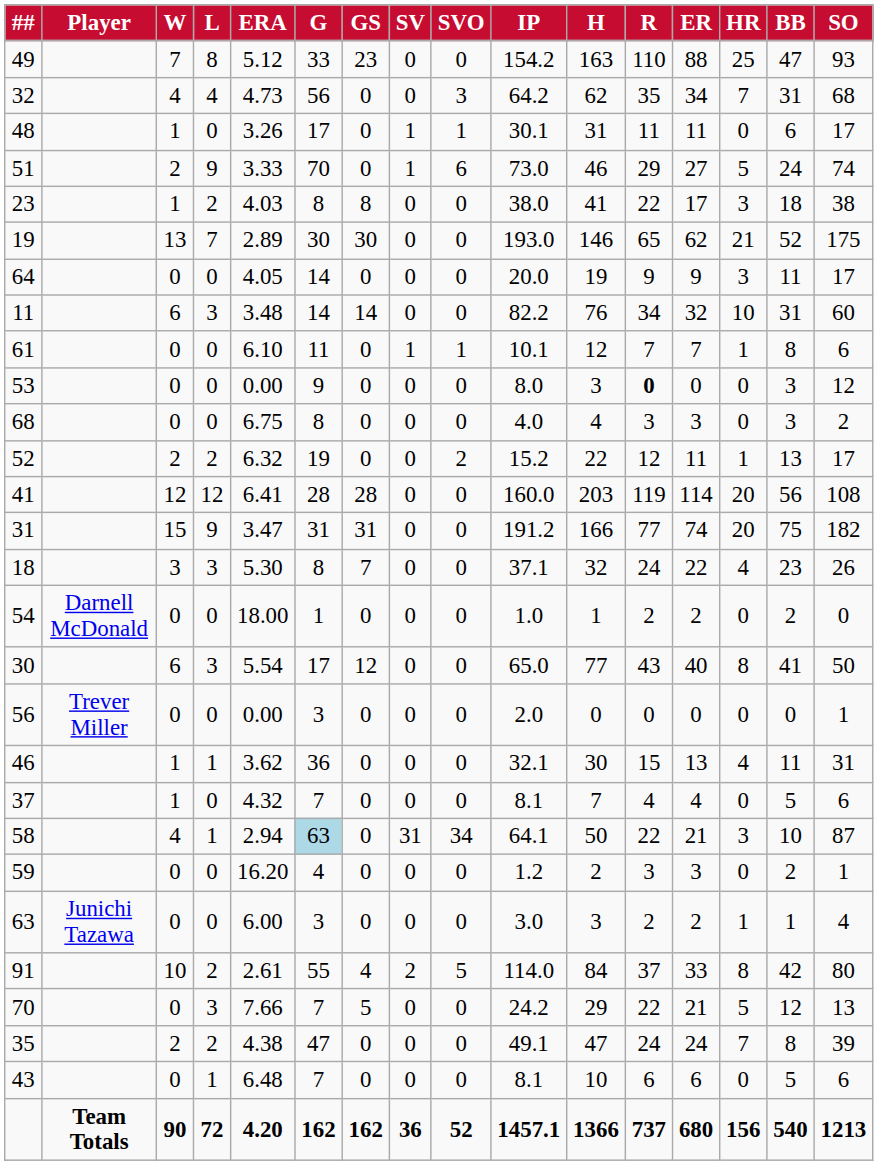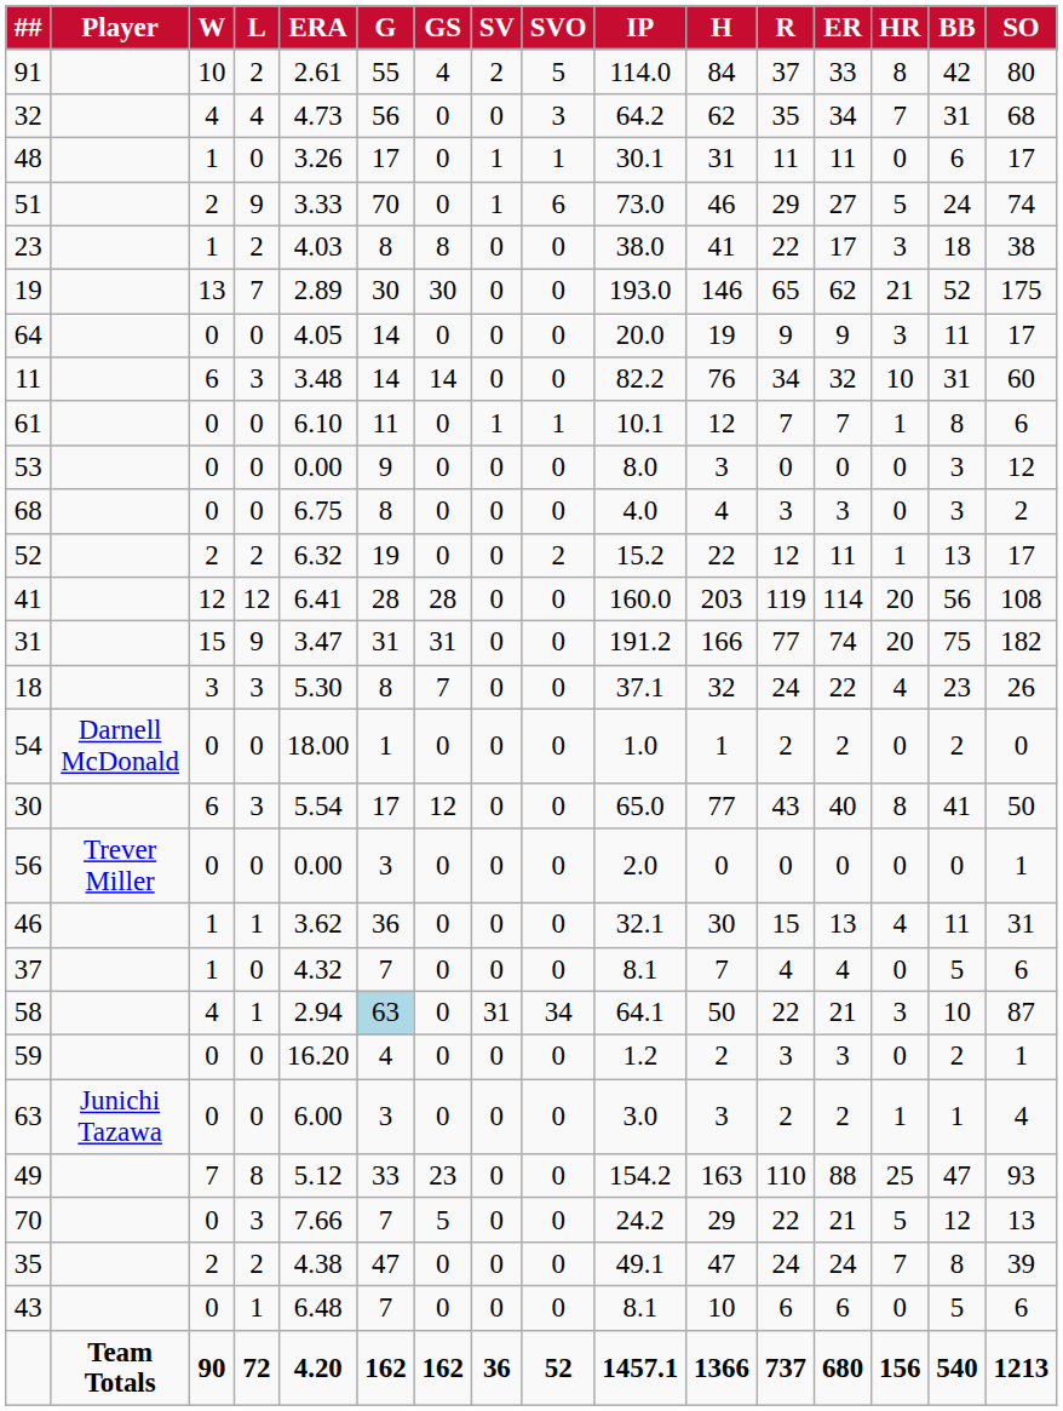 <table class="wikitable sortable">
 <tr>
 <th style="background:#c60c30; width:4%;color:white;">##</th>
 <th style="background:#c60c30; width:11%;color:white;">Player</th>
 <th style="background:#c60c30; width:4%;color:white;">W</th>
 <th style="background:#c60c30; width:4%;color:white;">L</th>
 <th style="background:#c60c30; width:4%;color:white;">ERA</th>
 <th style="background:#c60c30; width:4%;color:white;">G</th>
 <th style="background:#c60c30; width:4%;color:white;">GS</th>
 <th style="background:#c60c30; width:4%;color:white;">SV</th>
 <th style="background:#c60c30; width:4%;color:white;">SVO</th>
 <th style="background:#c60c30; width:4%;color:white;">IP</th>
 <th style="background:#c60c30; width:4%;color:white;">H</th>
 <th style="background:#c60c30; width:4%;color:white;">R</th>
 <th style="background:#c60c30; width:4%;color:white;">ER</th>
 <th style="background:#c60c30; width:4%;color:white;">HR</th>
 <th style="background:#c60c30; width:4%;color:white;">BB</th>
 <th style="background:#c60c30; width:4%;color:white;">SO</th>
 </tr>
 <tr style="text-align:center;">
 </tr>
-<tr align=center>
-<td>49</td>
+<tr style="text-align:center;">
+<td>91</td>
 <td></td>
-<td>7</td>
+<td>10</td>
+<td>2</td>
+<td>2.61</td>
+<td>55</td>
+<td>4</td>
+<td>2</td>
+<td>5</td>
+<td>114.0</td>
+<td>84</td>
+<td>37</td>
+<td>33</td>
 <td>8</td>
-<td>5.12</td>
-<td>33</td>
-<td>23</td>
-<td>0</td>
-<td>0</td>
-<td>154.2</td>
-<td>163</td>
-<td>110</td>
-<td>88</td>
-<td>25</td>
-<td>47</td>
-<td>93</td>
+<td>42</td>
+<td>80</td>
 </tr>
 <tr style="text-align:center;">
 <td>32</td>
 <td></td>
 <td>4</td>
 <td>4</td>
 <td>4.73</td>
 <td>56</td>
 <td>0</td>
 <td>0</td>
 <td>3</td>
 <td>64.2</td>
 <td>62</td>
 <td>35</td>
 <td>34</td>
 <td>7</td>
 <td>31</td>
 <td>68</td>
 </tr>
 <tr style="text-align:center;">
 <td>48</td>
 <td></td>
 <td>1</td>
 <td>0</td>
 <td>3.26</td>
 <td>17</td>
 <td>0</td>
 <td>1</td>
 <td>1</td>
 <td>30.1</td>
 <td>31</td>
 <td>11</td>
 <td>11</td>
 <td>0</td>
 <td>6</td>
 <td>17</td>
 </tr>
 <tr style="text-align:center;">
 <td>51</td>
 <td></td>
 <td>2</td>
 <td>9</td>
 <td>3.33</td>
 <td>70</td>
 <td>0</td>
 <td>1</td>
 <td>6</td>
 <td>73.0</td>
 <td>46</td>
 <td>29</td>
 <td>27</td>
 <td>5</td>
 <td>24</td>
 <td>74</td>
 </tr>
 <tr style="text-align:center;">
 <td>23</td>
 <td></td>
 <td>1</td>
 <td>2</td>
 <td>4.03</td>
 <td>8</td>
 <td>8</td>
 <td>0</td>
 <td>0</td>
 <td>38.0</td>
 <td>41</td>
 <td>22</td>
 <td>17</td>
 <td>3</td>
 <td>18</td>
 <td>38</td>
 </tr>
 <tr style="text-align:center;">
 <td>19</td>
 <td></td>
 <td>13</td>
 <td>7</td>
 <td>2.89</td>
 <td>30</td>
 <td>30</td>
 <td>0</td>
 <td>0</td>
 <td>193.0</td>
 <td>146</td>
 <td>65</td>
 <td>62</td>
 <td>21</td>
 <td>52</td>
 <td>175</td>
 </tr>
 <tr style="text-align:center;">
 <td>64</td>
 <td></td>
 <td>0</td>
 <td>0</td>
 <td>4.05</td>
 <td>14</td>
 <td>0</td>
 <td>0</td>
 <td>0</td>
 <td>20.0</td>
 <td>19</td>
 <td>9</td>
 <td>9</td>
 <td>3</td>
 <td>11</td>
 <td>17</td>
 </tr>
 <tr style="text-align:center;">
 <td>11</td>
 <td></td>
 <td>6</td>
 <td>3</td>
 <td>3.48</td>
 <td>14</td>
 <td>14</td>
 <td>0</td>
 <td>0</td>
 <td>82.2</td>
 <td>76</td>
 <td>34</td>
 <td>32</td>
 <td>10</td>
 <td>31</td>
 <td>60</td>
 </tr>
 <tr style="text-align:center;">
 <td>61</td>
 <td></td>
 <td>0</td>
 <td>0</td>
 <td>6.10</td>
 <td>11</td>
 <td>0</td>
 <td>1</td>
 <td>1</td>
 <td>10.1</td>
 <td>12</td>
 <td>7</td>
 <td>7</td>
 <td>1</td>
 <td>8</td>
 <td>6</td>
 </tr>
 <tr style="text-align:center;">
 <td>53</td>
 <td></td>
 <td>0</td>
 <td>0</td>
 <td>0.00</td>
 <td>9</td>
 <td>0</td>
 <td>0</td>
 <td>0</td>
 <td>8.0</td>
 <td>3</td>
-<td><strong>0</strong></td>
+<td>0</td>
 <td>0</td>
 <td>0</td>
 <td>3</td>
 <td>12</td>
 </tr>
 <tr style="text-align:center;">
 <td>68</td>
 <td></td>
 <td>0</td>
 <td>0</td>
 <td>6.75</td>
 <td>8</td>
 <td>0</td>
 <td>0</td>
 <td>0</td>
 <td>4.0</td>
 <td>4</td>
 <td>3</td>
 <td>3</td>
 <td>0</td>
 <td>3</td>
 <td>2</td>
 </tr>
 <tr style="text-align:center;">
 <td>52</td>
 <td></td>
 <td>2</td>
 <td>2</td>
 <td>6.32</td>
 <td>19</td>
 <td>0</td>
 <td>0</td>
 <td>2</td>
 <td>15.2</td>
 <td>22</td>
 <td>12</td>
 <td>11</td>
 <td>1</td>
 <td>13</td>
 <td>17</td>
 </tr>
 <tr style="text-align:center;">
 <td>41</td>
 <td></td>
 <td>12</td>
 <td>12</td>
 <td>6.41</td>
 <td>28</td>
 <td>28</td>
 <td>0</td>
 <td>0</td>
 <td>160.0</td>
 <td>203</td>
 <td>119</td>
 <td>114</td>
 <td>20</td>
 <td>56</td>
 <td>108</td>
 </tr>
 <tr style="text-align:center;">
 <td>31</td>
 <td></td>
 <td>15</td>
 <td>9</td>
 <td>3.47</td>
 <td>31</td>
 <td>31</td>
 <td>0</td>
 <td>0</td>
 <td>191.2</td>
 <td>166</td>
 <td>77</td>
 <td>74</td>
 <td>20</td>
 <td>75</td>
 <td>182</td>
 </tr>
 <tr style="text-align:center;">
 <td>18</td>
 <td></td>
 <td>3</td>
 <td>3</td>
 <td>5.30</td>
 <td>8</td>
 <td>7</td>
 <td>0</td>
 <td>0</td>
 <td>37.1</td>
 <td>32</td>
 <td>24</td>
 <td>22</td>
 <td>4</td>
 <td>23</td>
 <td>26</td>
 </tr>
 <tr style="text-align:center;">
 <td>54</td>
 <td><a href='#'>Darnell McDonald</a></td>
 <td>0</td>
 <td>0</td>
 <td>18.00</td>
 <td>1</td>
 <td>0</td>
 <td>0</td>
 <td>0</td>
 <td>1.0</td>
 <td>1</td>
 <td>2</td>
 <td>2</td>
 <td>0</td>
 <td>2</td>
 <td>0</td>
 </tr>
 <tr align=center>
 <td>30</td>
 <td></td>
 <td>6</td>
 <td>3</td>
 <td>5.54</td>
 <td>17</td>
 <td>12</td>
 <td>0</td>
 <td>0</td>
 <td>65.0</td>
 <td>77</td>
 <td>43</td>
 <td>40</td>
 <td>8</td>
 <td>41</td>
 <td>50</td>
 </tr>
 <tr style="text-align:center;">
 <td>56</td>
 <td><a href='#'>Trever Miller</a></td>
 <td>0</td>
 <td>0</td>
 <td>0.00</td>
 <td>3</td>
 <td>0</td>
 <td>0</td>
 <td>0</td>
 <td>2.0</td>
 <td>0</td>
 <td>0</td>
 <td>0</td>
 <td>0</td>
 <td>0</td>
 <td>1</td>
 </tr>
 <tr align=center>
 <td>46</td>
 <td></td>
 <td>1</td>
 <td>1</td>
 <td>3.62</td>
 <td>36</td>
 <td>0</td>
 <td>0</td>
 <td>0</td>
 <td>32.1</td>
 <td>30</td>
 <td>15</td>
 <td>13</td>
 <td>4</td>
 <td>11</td>
 <td>31</td>
 </tr>
 <tr style="text-align:center;">
 <td>37</td>
 <td></td>
 <td>1</td>
 <td>0</td>
 <td>4.32</td>
 <td>7</td>
 <td>0</td>
 <td>0</td>
 <td>0</td>
 <td>8.1</td>
 <td>7</td>
 <td>4</td>
 <td>4</td>
 <td>0</td>
 <td>5</td>
 <td>6</td>
 </tr>
 <tr style="text-align:center;">
 <td>58</td>
 <td></td>
 <td>4</td>
 <td>1</td>
 <td>2.94</td>
 <td style="background: lightblue;">63</td>
 <td>0</td>
 <td>31</td>
 <td>34</td>
 <td>64.1</td>
 <td>50</td>
 <td>22</td>
 <td>21</td>
 <td>3</td>
 <td>10</td>
 <td>87</td>
 </tr>
 <tr style="text-align:center;">
 <td>59</td>
 <td></td>
 <td>0</td>
 <td>0</td>
 <td>16.20</td>
 <td>4</td>
 <td>0</td>
 <td>0</td>
 <td>0</td>
 <td>1.2</td>
 <td>2</td>
 <td>3</td>
 <td>3</td>
 <td>0</td>
 <td>2</td>
 <td>1</td>
 </tr>
 <tr style="text-align:center;">
 <td>63</td>
 <td><a href='#'>Junichi Tazawa</a></td>
 <td>0</td>
 <td>0</td>
 <td>6.00</td>
 <td>3</td>
 <td>0</td>
 <td>0</td>
 <td>0</td>
 <td>3.0</td>
 <td>3</td>
 <td>2</td>
 <td>2</td>
 <td>1</td>
 <td>1</td>
 <td>4</td>
 </tr>
-<tr style="text-align:center;">
-<td>91</td>
+<tr align=center>
+<td>49</td>
 <td></td>
-<td>10</td>
-<td>2</td>
-<td>2.61</td>
-<td>55</td>
-<td>4</td>
-<td>2</td>
-<td>5</td>
-<td>114.0</td>
-<td>84</td>
-<td>37</td>
+<td>7</td>
+<td>8</td>
+<td>5.12</td>
 <td>33</td>
-<td>8</td>
-<td>42</td>
-<td>80</td>
+<td>23</td>
+<td>0</td>
+<td>0</td>
+<td>154.2</td>
+<td>163</td>
+<td>110</td>
+<td>88</td>
+<td>25</td>
+<td>47</td>
+<td>93</td>
 </tr>
 <tr style="text-align:center;">
 <td>70</td>
 <td></td>
 <td>0</td>
 <td>3</td>
 <td>7.66</td>
 <td>7</td>
 <td>5</td>
 <td>0</td>
 <td>0</td>
 <td>24.2</td>
 <td>29</td>
 <td>22</td>
 <td>21</td>
 <td>5</td>
 <td>12</td>
 <td>13</td>
 </tr>
 <tr style="text-align:center;">
 <td>35</td>
 <td></td>
 <td>2</td>
 <td>2</td>
 <td>4.38</td>
 <td>47</td>
 <td>0</td>
 <td>0</td>
 <td>0</td>
 <td>49.1</td>
 <td>47</td>
 <td>24</td>
 <td>24</td>
 <td>7</td>
 <td>8</td>
 <td>39</td>
 </tr>
 <tr style="text-align:center;">
 <td>43</td>
 <td></td>
 <td>0</td>
 <td>1</td>
 <td>6.48</td>
 <td>7</td>
 <td>0</td>
 <td>0</td>
 <td>0</td>
 <td>8.1</td>
 <td>10</td>
 <td>6</td>
 <td>6</td>
 <td>0</td>
 <td>5</td>
 <td>6</td>
 </tr>
 <tr style="text-align:center;">
 <td></td>
 <td><strong>Team Totals</strong></td>
 <td><strong>90</strong></td>
 <td><strong>72</strong></td>
 <td><strong>4.20</strong></td>
 <td><strong>162</strong></td>
 <td><strong>162</strong></td>
 <td><strong>36</strong></td>
 <td><strong>52</strong></td>
 <td><strong>1457.1</strong></td>
 <td><strong>1366</strong></td>
 <td><strong>737</strong></td>
 <td><strong>680</strong></td>
 <td><strong>156</strong></td>
 <td><strong>540</strong></td>
 <td><strong>1213</strong></td>
 </tr>
 </table>
